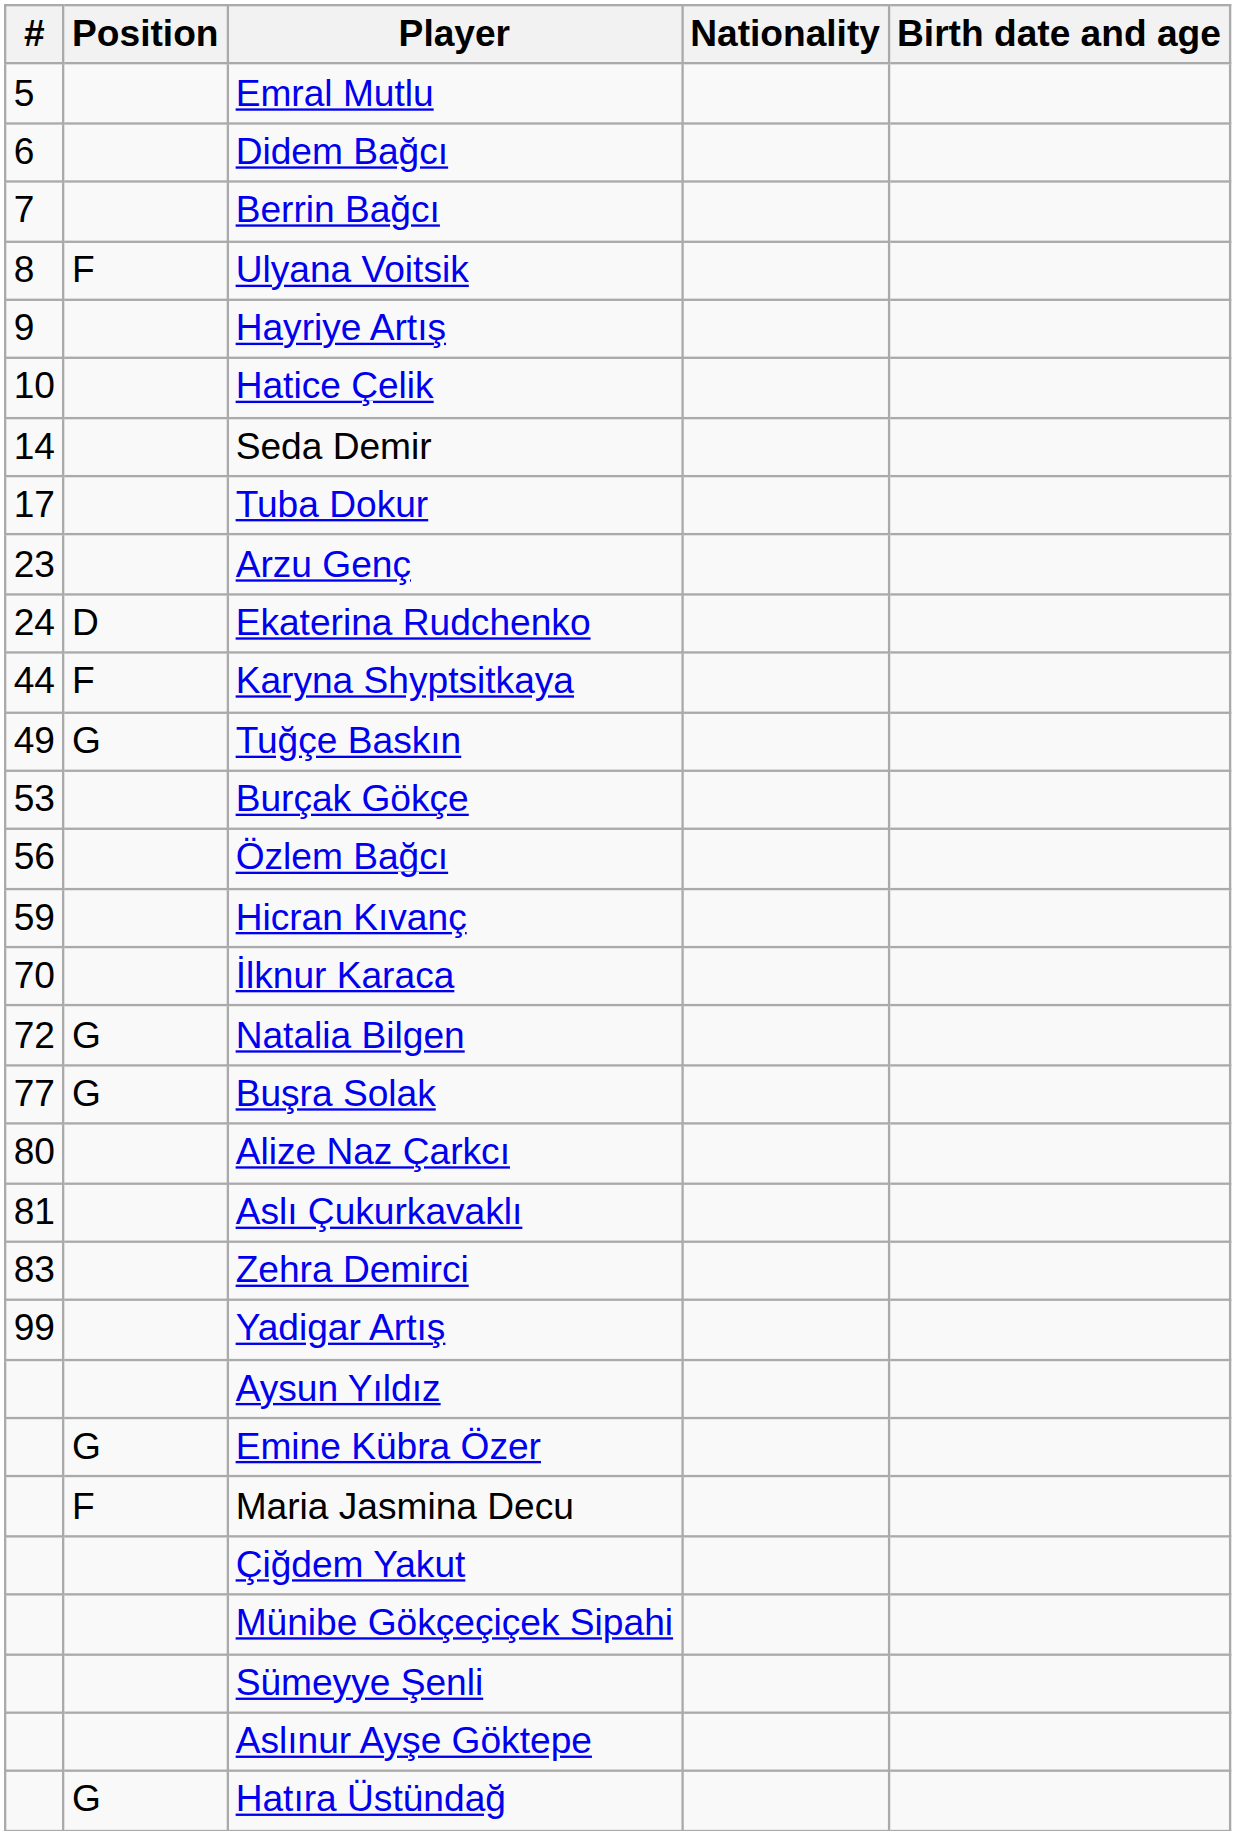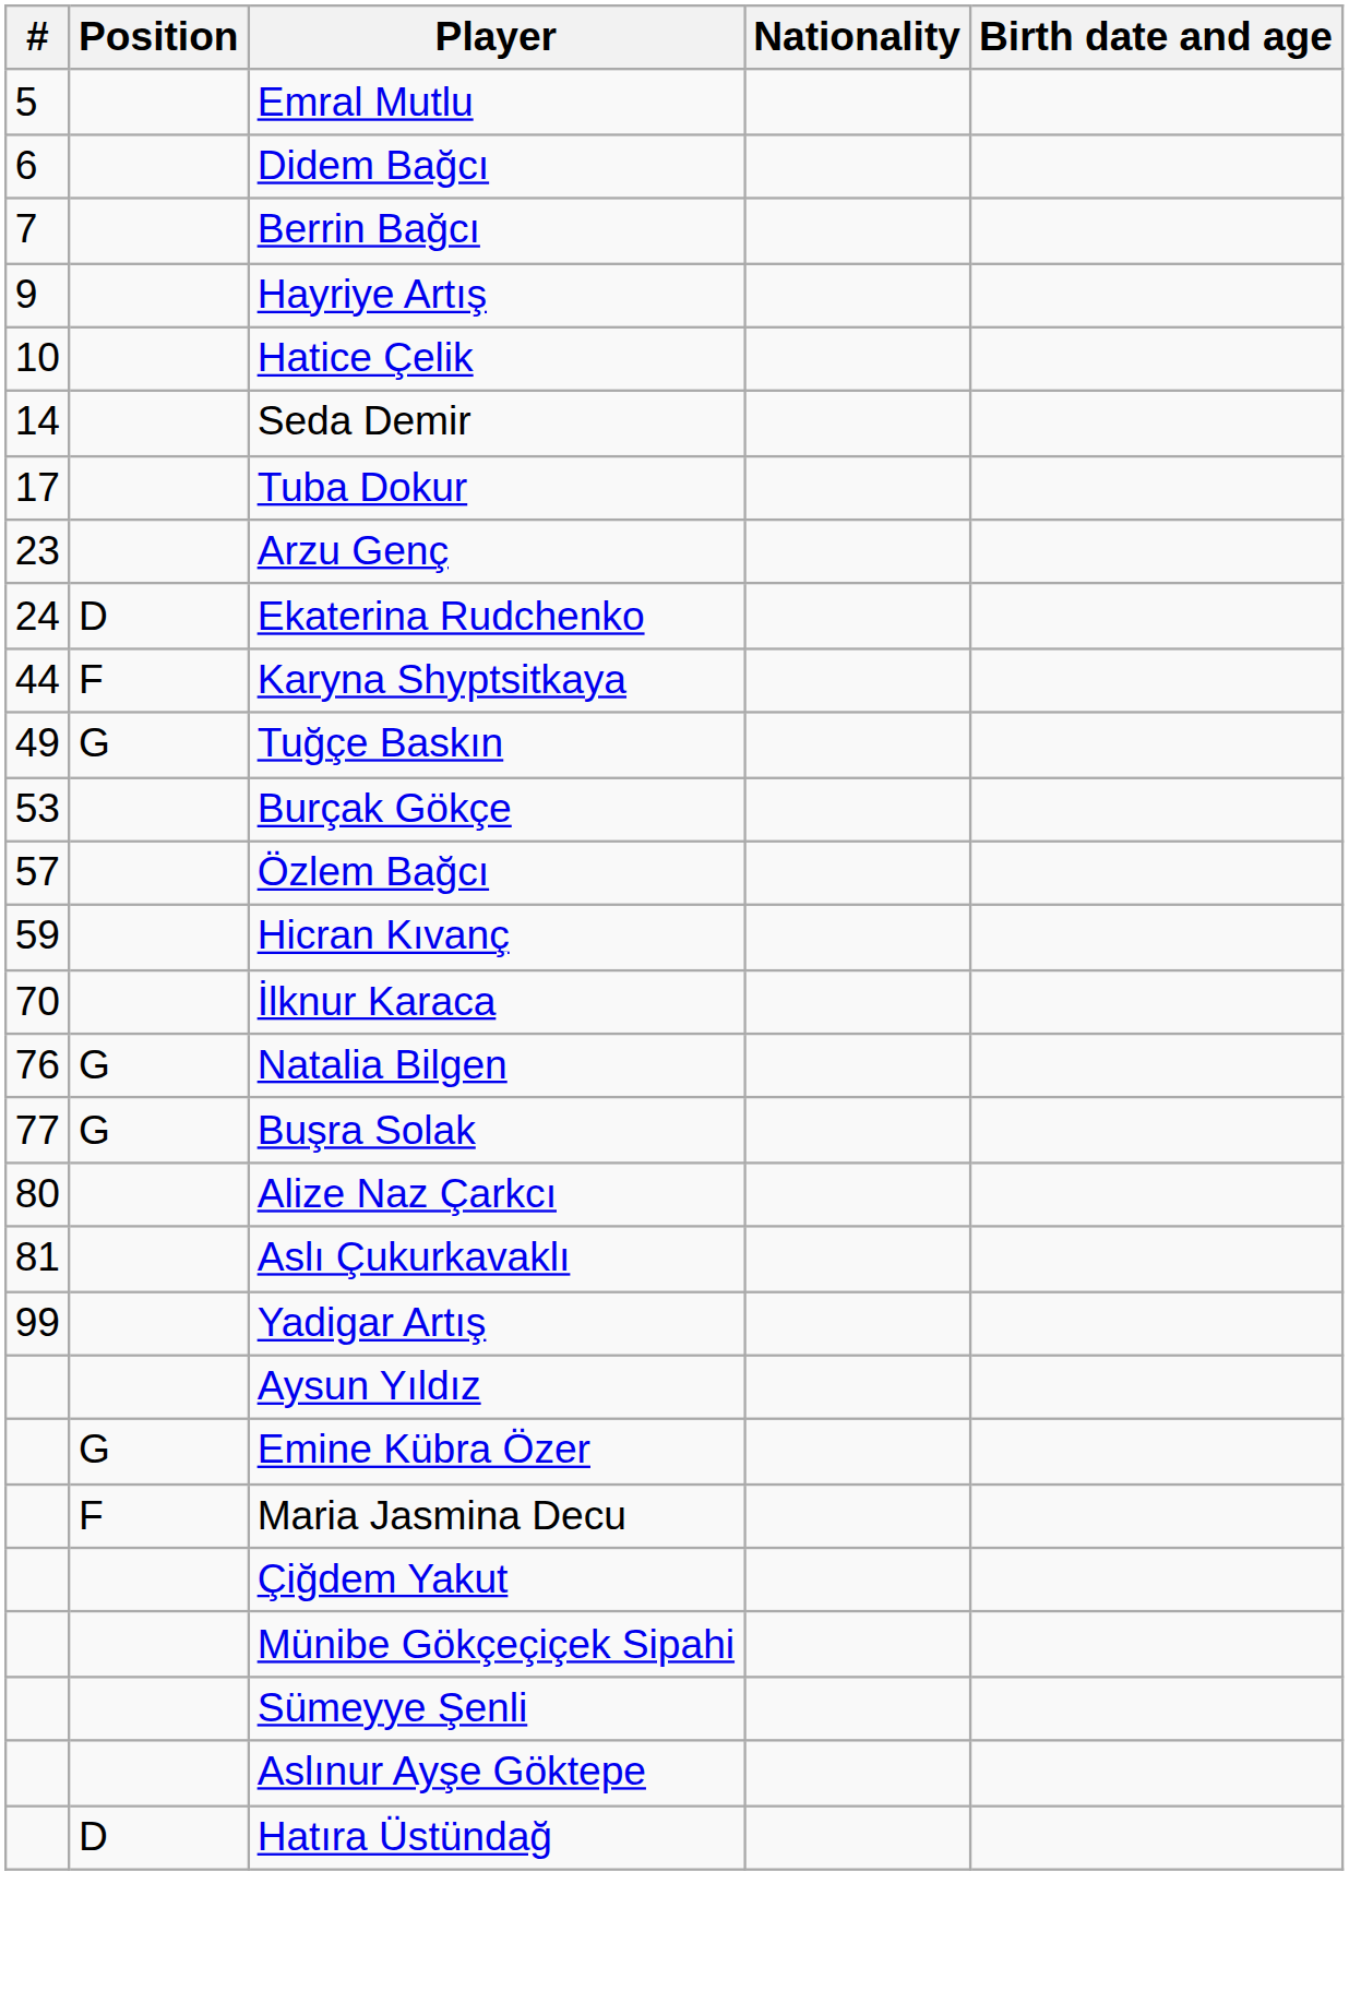 <table class="wikitable">
 <tr>
 <th>#</th>
 <th>Position</th>
 <th>Player</th>
 <th>Nationality</th>
 <th>Birth date and age</th>
 </tr>
 <tr>
 <td>5</td>
 <td></td>
 <td><a href='#'>Emral Mutlu</a></td>
 <td></td>
 <td></td>
 </tr>
 <tr>
 <td>6</td>
 <td></td>
 <td><a href='#'>Didem Bağcı</a></td>
 <td></td>
 <td></td>
 </tr>
 <tr>
 <td>7</td>
 <td></td>
 <td><a href='#'>Berrin Bağcı</a></td>
-<td></td>
-<td></td>
-</tr>
-<tr>
-<td>8</td>
-<td>F</td>
-<td><a href='#'>Ulyana Voitsik</a></td>
 <td></td>
 <td></td>
 </tr>
 <tr>
 <td>9</td>
 <td></td>
 <td><a href='#'>Hayriye Artış</a></td>
 <td></td>
 <td></td>
 </tr>
 <tr>
 <td>10</td>
 <td></td>
 <td><a href='#'>Hatice Çelik</a></td>
 <td></td>
 <td></td>
 </tr>
 <tr>
 <td>14</td>
 <td></td>
 <td>Seda Demir</td>
 <td></td>
 <td></td>
 </tr>
 <tr>
 <td>17</td>
 <td></td>
 <td><a href='#'>Tuba Dokur</a></td>
 <td></td>
 <td></td>
 </tr>
 <tr>
 <td>23</td>
 <td></td>
 <td><a href='#'>Arzu Genç</a></td>
 <td></td>
 <td></td>
 </tr>
 <tr>
 <td>24</td>
 <td>D</td>
 <td><a href='#'>Ekaterina Rudchenko</a></td>
 <td></td>
 <td></td>
 </tr>
 <tr>
 <td>44</td>
 <td>F</td>
 <td><a href='#'>Karyna Shyptsitkaya</a></td>
 <td></td>
 <td></td>
 </tr>
 <tr>
 <td>49</td>
 <td>G</td>
 <td><a href='#'>Tuğçe Baskın</a></td>
 <td></td>
 <td></td>
 </tr>
 <tr>
 <td>53</td>
 <td></td>
 <td><a href='#'>Burçak Gökçe</a></td>
 <td></td>
 <td></td>
 </tr>
 <tr>
-<td>56</td>
+<td>57</td>
 <td></td>
 <td><a href='#'>Özlem Bağcı</a></td>
 <td></td>
 <td></td>
 </tr>
 <tr>
 <td>59</td>
 <td></td>
 <td><a href='#'>Hicran Kıvanç</a></td>
 <td></td>
 <td></td>
 </tr>
 <tr>
 <td>70</td>
 <td></td>
 <td><a href='#'>İlknur Karaca</a></td>
 <td></td>
 <td></td>
 </tr>
 <tr>
-<td>72</td>
+<td>76</td>
 <td>G</td>
 <td><a href='#'>Natalia Bilgen</a></td>
 <td></td>
 <td></td>
 </tr>
 <tr>
 <td>77</td>
 <td>G</td>
 <td><a href='#'>Buşra Solak</a></td>
 <td></td>
 <td></td>
 </tr>
 <tr>
 <td>80</td>
 <td></td>
 <td><a href='#'>Alize Naz Çarkcı</a></td>
 <td></td>
 <td></td>
 </tr>
 <tr>
 <td>81</td>
 <td></td>
 <td><a href='#'>Aslı Çukurkavaklı</a></td>
-<td></td>
-<td></td>
-</tr>
-<tr>
-<td>83</td>
-<td></td>
-<td><a href='#'>Zehra Demirci</a></td>
 <td></td>
 <td></td>
 </tr>
 <tr>
 <td>99</td>
 <td></td>
 <td><a href='#'>Yadigar Artış</a></td>
 <td></td>
 <td></td>
 </tr>
 <tr>
 <td></td>
 <td></td>
 <td><a href='#'>Aysun Yıldız</a></td>
 <td></td>
 <td></td>
 </tr>
 <tr>
 <td></td>
 <td>G</td>
 <td><a href='#'>Emine Kübra Özer</a></td>
 <td></td>
 <td></td>
 </tr>
 <tr>
 <td></td>
 <td>F</td>
 <td>Maria Jasmina Decu</td>
 <td></td>
 <td></td>
 </tr>
 <tr>
 <td></td>
 <td></td>
 <td><a href='#'>Çiğdem Yakut</a></td>
 <td></td>
 <td></td>
 </tr>
 <tr>
 <td></td>
 <td></td>
 <td><a href='#'>Münibe Gökçeçiçek Sipahi</a></td>
 <td></td>
 <td></td>
 </tr>
 <tr>
 <td></td>
 <td></td>
 <td><a href='#'>Sümeyye Şenli</a></td>
 <td></td>
 <td></td>
 </tr>
 <tr>
 <td></td>
 <td></td>
 <td><a href='#'>Aslınur Ayşe Göktepe</a></td>
 <td></td>
 <td></td>
 </tr>
 <tr>
 <td></td>
-<td>G</td>
+<td>D</td>
 <td><a href='#'>Hatıra Üstündağ</a></td>
 <td></td>
 <td></td>
 </tr>
 </table>
